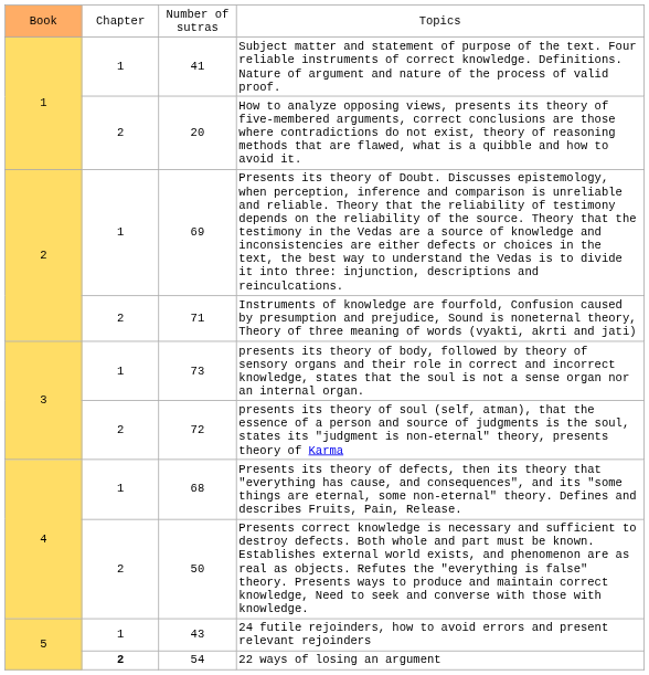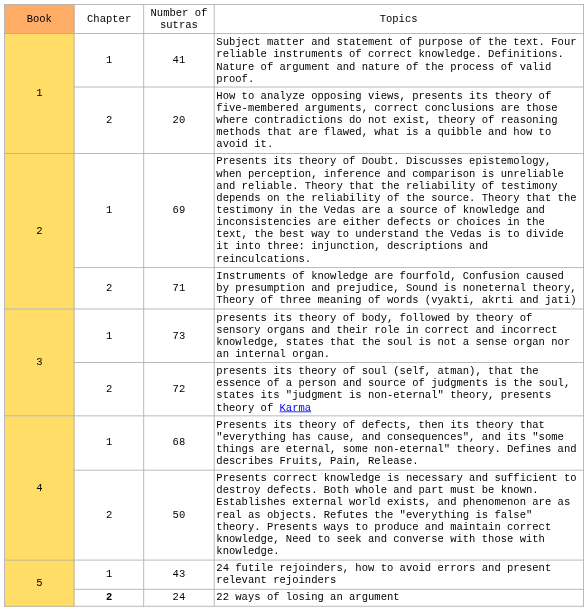 <table class="wikitable" align=center style = " background: transparent; ">
 <tr style="text-align: center;">
 <td width=80px style="background: #ffad66;">Book</td>
 <td width=80px>Chapter</td>
 <td width=80px>Number of sutras</td>
 <td width= 450px>Topics</td>
 </tr>
 <tr style="text-align: center;">
 <td rowspan=2 style="background: #ffdd66;">1</td>
 <td width=80px>1</td>
 <td width=80px>41</td>
 <td width= 450px style="text-align: left;">Subject matter and statement of purpose of the text. Four reliable instruments of correct knowledge. Definitions. Nature of argument and nature of the process of valid proof.</td>
 </tr>
 <tr style="text-align: center;">
 <td width=80px>2</td>
 <td width=80px>20</td>
 <td width= 450px style="text-align: left;">How to analyze opposing views, presents its theory of five-membered arguments, correct conclusions are those where contradictions do not exist, theory of reasoning methods that are flawed, what is a quibble and how to avoid it.</td>
 </tr>
 <tr style="text-align: center;">
 <td rowspan=2 style="background: #ffdd66;">2</td>
 <td width=80px>1</td>
 <td width=80px>69</td>
 <td width= 450px style="text-align: left;">Presents its theory of Doubt. Discusses epistemology, when perception, inference and comparison is unreliable and reliable. Theory that the reliability of testimony depends on the reliability of the source. Theory that the testimony in the Vedas are a source of knowledge and inconsistencies are either defects or choices in the text, the best way to understand the Vedas is to divide it into three: injunction, descriptions and reinculcations.</td>
 </tr>
 <tr style="text-align: center;">
 <td width=80px>2</td>
 <td width=80px>71</td>
 <td width= 450px style="text-align: left;">Instruments of knowledge are fourfold, Confusion caused by presumption and prejudice, Sound is noneternal theory, Theory of three meaning of words (vyakti, akrti and jati)</td>
 </tr>
 <tr style="text-align: center;">
 <td rowspan=2 style="background: #ffdd66;">3</td>
 <td width=80px>1</td>
 <td width=80px>73</td>
 <td width= 450px style="text-align: left;">presents its theory of body, followed by theory of sensory organs and their role in correct and incorrect knowledge, states that the soul is not a sense organ nor an internal organ.</td>
 </tr>
 <tr style="text-align: center;">
 <td width=80px>2</td>
 <td width=80px>72</td>
 <td width= 450px style="text-align: left;">presents its theory of soul (self, atman), that the essence of a person and source of judgments is the soul, states its "judgment is non-eternal" theory, presents theory of <a href='#'>Karma</a></td>
 </tr>
 <tr style="text-align: center;">
 <td rowspan=2 style="background: #ffdd66;">4</td>
 <td width=80px>1</td>
 <td width=80px>68</td>
 <td width= 450px style="text-align: left;">Presents its theory of defects, then its theory that "everything has cause, and consequences", and its "some things are eternal, some non-eternal" theory. Defines and describes Fruits, Pain, Release.</td>
 </tr>
 <tr style="text-align: center;">
 <td width=80px>2</td>
 <td width=80px>50</td>
 <td width= 450px style="text-align: left;">Presents correct knowledge is necessary and sufficient to destroy defects. Both whole and part must be known. Establishes external world exists, and phenomenon are as real as objects. Refutes the "everything is false" theory. Presents ways to produce and maintain correct knowledge, Need to seek and converse with those with knowledge.</td>
 </tr>
 <tr style="text-align: center;">
 <td rowspan=2 style="background: #ffdd66;">5</td>
 <td width=80px>1</td>
 <td width=80px>43</td>
 <td width= 450px style="text-align: left;">24 futile rejoinders, how to avoid errors and present relevant rejoinders</td>
 </tr>
 <tr style="text-align: center;">
 <td width=80px><strong>2</strong></td>
-<td width=80px>54</td>
+<td width=80px>24</td>
 <td width= 450px style="text-align: left;">22 ways of losing an argument</td>
 </tr>
 </table>
